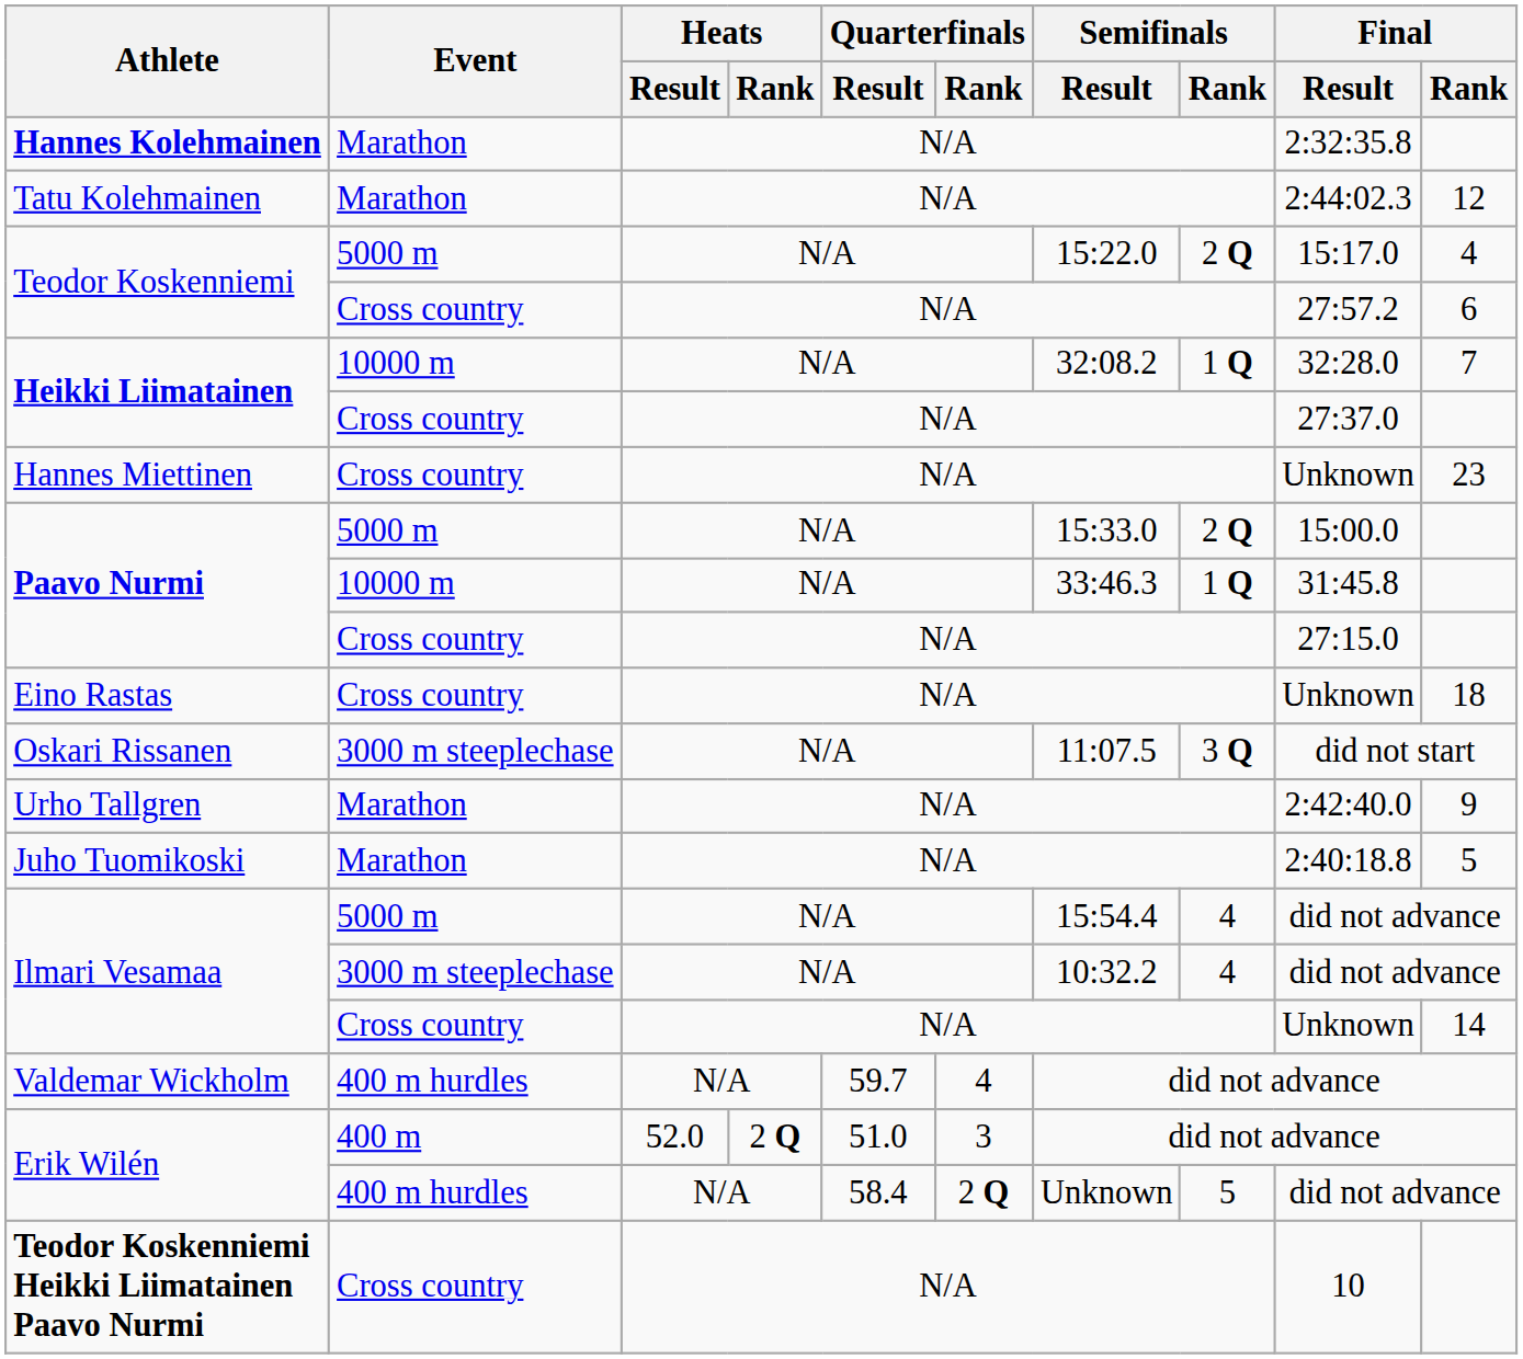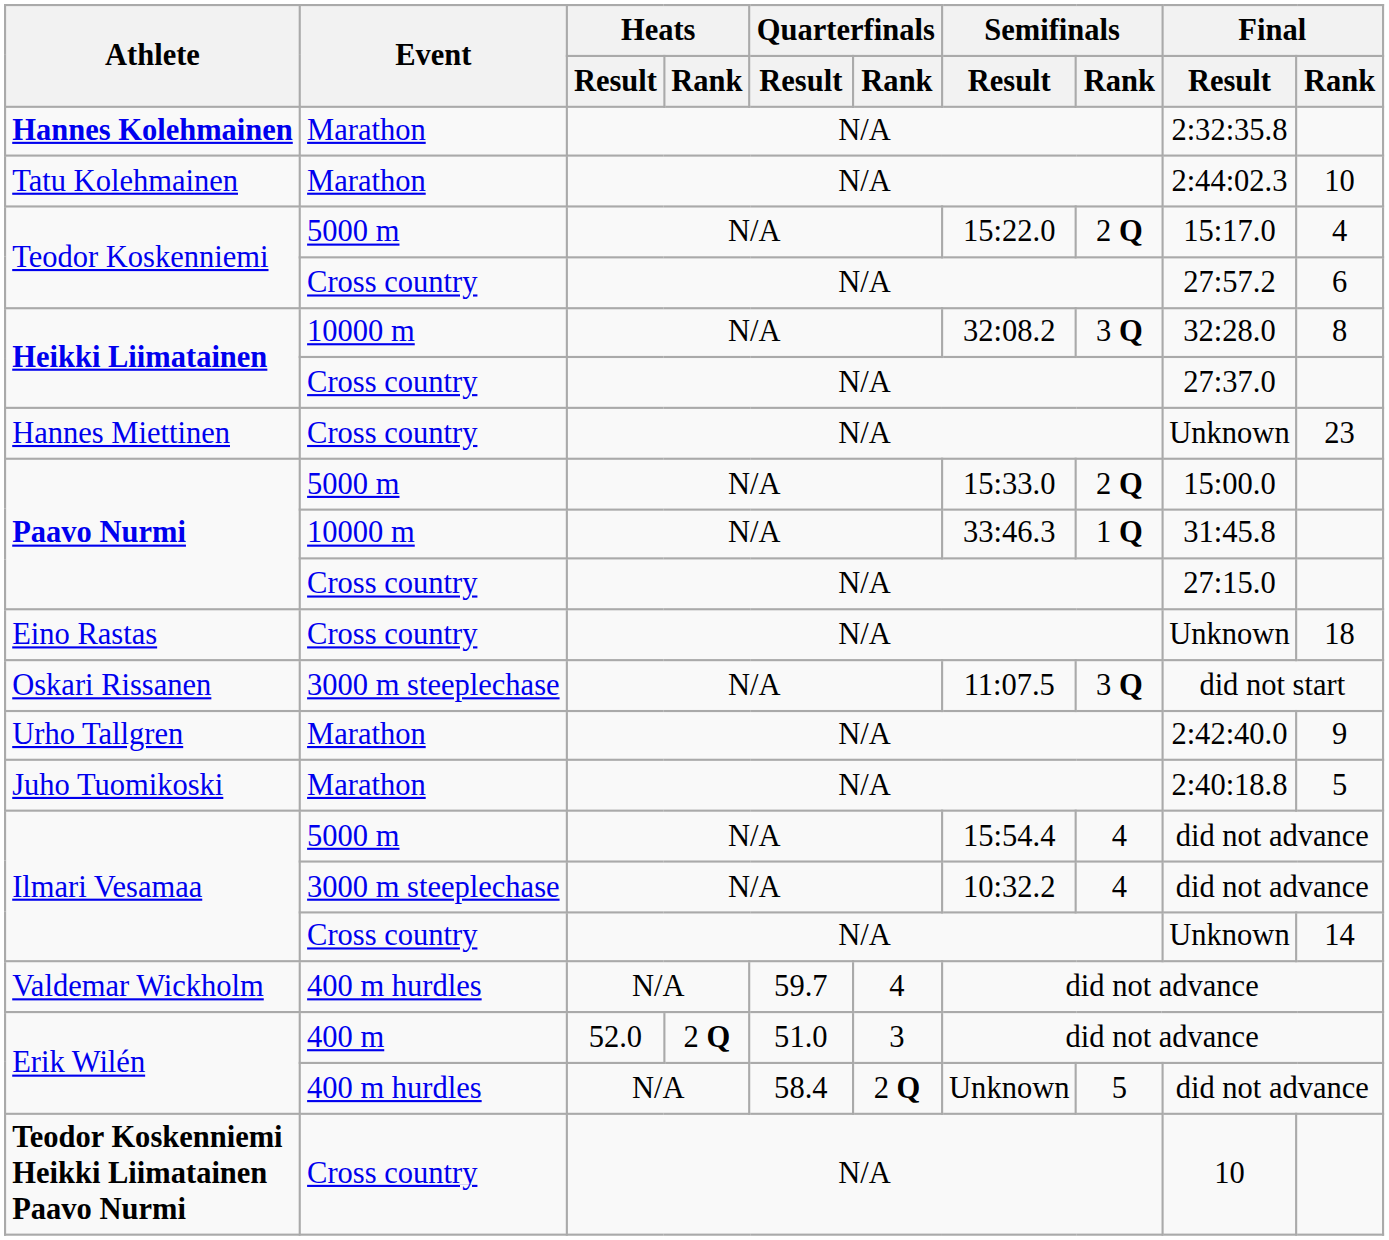 <table class=wikitable style="font-size:90%">
 <tr>
 <th rowspan=2>Athlete</th>
 <th rowspan=2>Event</th>
 <th colspan=2>Heats</th>
 <th colspan=2>Quarterfinals</th>
 <th colspan=2>Semifinals</th>
 <th colspan=2>Final</th>
 </tr>
 <tr>
 <th>Result</th>
 <th>Rank</th>
 <th>Result</th>
 <th>Rank</th>
 <th>Result</th>
 <th>Rank</th>
 <th>Result</th>
 <th>Rank</th>
 </tr>
 <tr>
 <td><strong><a href='#'>Hannes Kolehmainen</a></strong></td>
 <td><a href='#'>Marathon</a></td>
 <td align=center colspan=6>N/A</td>
 <td align=center>2:32:35.8</td>
 <td align=center></td>
 </tr>
 <tr>
 <td><a href='#'>Tatu Kolehmainen</a></td>
 <td><a href='#'>Marathon</a></td>
 <td align=center colspan=6>N/A</td>
 <td align=center>2:44:02.3</td>
-<td align=center>12</td>
+<td align=center>10</td>
 </tr>
 <tr>
 <td rowspan=2><a href='#'>Teodor Koskenniemi</a></td>
 <td><a href='#'>5000 m</a></td>
 <td align=center colspan=4>N/A</td>
 <td align=center>15:22.0</td>
 <td align=center>2 <strong>Q</strong></td>
 <td align=center>15:17.0</td>
 <td align=center>4</td>
 </tr>
 <tr>
 <td><a href='#'>Cross country</a></td>
 <td align=center colspan=6>N/A</td>
 <td align=center>27:57.2</td>
 <td align=center>6</td>
 </tr>
 <tr>
 <td rowspan=2><strong><a href='#'>Heikki Liimatainen</a></strong></td>
 <td><a href='#'>10000 m</a></td>
 <td align=center colspan=4>N/A</td>
 <td align=center>32:08.2</td>
-<td align=center>1 <strong>Q</strong></td>
+<td align=center>3 <strong>Q</strong></td>
 <td align=center>32:28.0</td>
-<td align=center>7</td>
+<td align=center>8</td>
 </tr>
 <tr>
 <td><a href='#'>Cross country</a></td>
 <td align=center colspan=6>N/A</td>
 <td align=center>27:37.0</td>
 <td align=center></td>
 </tr>
 <tr>
 <td><a href='#'>Hannes Miettinen</a></td>
 <td><a href='#'>Cross country</a></td>
 <td align=center colspan=6>N/A</td>
 <td align=center>Unknown</td>
 <td align=center>23</td>
 </tr>
 <tr>
 <td rowspan=3><strong><a href='#'>Paavo Nurmi</a></strong></td>
 <td><a href='#'>5000 m</a></td>
 <td align=center colspan=4>N/A</td>
 <td align=center>15:33.0</td>
 <td align=center>2 <strong>Q</strong></td>
 <td align=center>15:00.0</td>
 <td align=center></td>
 </tr>
 <tr>
 <td><a href='#'>10000 m</a></td>
 <td align=center colspan=4>N/A</td>
 <td align=center>33:46.3</td>
 <td align=center>1 <strong>Q</strong></td>
 <td align=center>31:45.8</td>
 <td align=center></td>
 </tr>
 <tr>
 <td><a href='#'>Cross country</a></td>
 <td align=center colspan=6>N/A</td>
 <td align=center>27:15.0</td>
 <td align=center></td>
 </tr>
 <tr>
 <td><a href='#'>Eino Rastas</a></td>
 <td><a href='#'>Cross country</a></td>
 <td align=center colspan=6>N/A</td>
 <td align=center>Unknown</td>
 <td align=center>18</td>
 </tr>
 <tr>
 <td><a href='#'>Oskari Rissanen</a></td>
 <td><a href='#'>3000 m steeplechase</a></td>
 <td align=center colspan=4>N/A</td>
 <td align=center>11:07.5</td>
 <td align=center>3 <strong>Q</strong></td>
 <td align=center colspan=2>did not start</td>
 </tr>
 <tr>
 <td><a href='#'>Urho Tallgren</a></td>
 <td><a href='#'>Marathon</a></td>
 <td align=center colspan=6>N/A</td>
 <td align=center>2:42:40.0</td>
 <td align=center>9</td>
 </tr>
 <tr>
 <td><a href='#'>Juho Tuomikoski</a></td>
 <td><a href='#'>Marathon</a></td>
 <td align=center colspan=6>N/A</td>
 <td align=center>2:40:18.8</td>
 <td align=center>5</td>
 </tr>
 <tr>
 <td rowspan=3><a href='#'>Ilmari Vesamaa</a></td>
 <td><a href='#'>5000 m</a></td>
 <td align=center colspan=4>N/A</td>
 <td align=center>15:54.4</td>
 <td align=center>4</td>
 <td align=center colspan=2>did not advance</td>
 </tr>
 <tr>
 <td><a href='#'>3000 m steeplechase</a></td>
 <td align=center colspan=4>N/A</td>
 <td align=center>10:32.2</td>
 <td align=center>4</td>
 <td align=center colspan=2>did not advance</td>
 </tr>
 <tr>
 <td><a href='#'>Cross country</a></td>
 <td align=center colspan=6>N/A</td>
 <td align=center>Unknown</td>
 <td align=center>14</td>
 </tr>
 <tr>
 <td><a href='#'>Valdemar Wickholm</a></td>
 <td><a href='#'>400 m hurdles</a></td>
 <td align=center colspan=2>N/A</td>
 <td align=center>59.7</td>
 <td align=center>4</td>
 <td align=center colspan=4>did not advance</td>
 </tr>
 <tr>
 <td rowspan=2><a href='#'>Erik Wilén</a></td>
 <td><a href='#'>400 m</a></td>
 <td align=center>52.0</td>
 <td align=center>2 <strong>Q</strong></td>
 <td align=center>51.0</td>
 <td align=center>3</td>
 <td align=center colspan=4>did not advance</td>
 </tr>
 <tr>
 <td><a href='#'>400 m hurdles</a></td>
 <td align=center colspan=2>N/A</td>
 <td align=center>58.4</td>
 <td align=center>2 <strong>Q</strong></td>
 <td align=center>Unknown</td>
 <td align=center>5</td>
 <td align=center colspan=2>did not advance</td>
 </tr>
 <tr>
 <td><strong>Teodor Koskenniemi <br> Heikki Liimatainen <br> Paavo Nurmi</strong></td>
 <td><a href='#'>Cross country</a></td>
 <td align=center colspan=6>N/A</td>
 <td align=center>10</td>
 <td align=center></td>
 </tr>
 </table>
